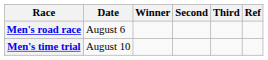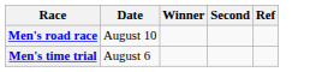 <table class="wikitable plainrowheaders">
 <tr>
 <th>Race</th>
 <th>Date</th>
 <th>Winner</th>
 <th>Second</th>
-<th>Third</th>
 <th>Ref</th>
 </tr>
 <tr>
 <th scope=row> <a href='#'>Men's road race</a></th>
-<td>August 6</td>
-<td></td>
+<td>August 10</td>
 <td></td>
 <td></td>
 <td></td>
 </tr>
 <tr>
 <th scope=row> <a href='#'>Men's time trial</a></th>
-<td>August 10</td>
-<td></td>
+<td>August 6</td>
 <td></td>
 <td></td>
 <td></td>
 </tr>
 </table>
